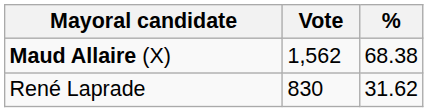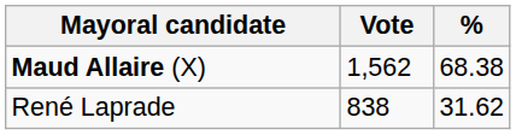 <table class="wikitable">
 <tr>
 <th bgcolor="#DDDDFF" width="200px">Mayoral candidate</th>
 <th bgcolor="#DDDDFF" width="50px">Vote</th>
 <th bgcolor="#DDDDFF" width="30px">%</th>
 </tr>
 <tr>
 <td><strong>Maud Allaire</strong> (X)</td>
 <td>1,562</td>
 <td>68.38</td>
 </tr>
 <tr>
 <td>René Laprade</td>
-<td>830</td>
+<td>838</td>
 <td>31.62</td>
 </tr>
 </table>
